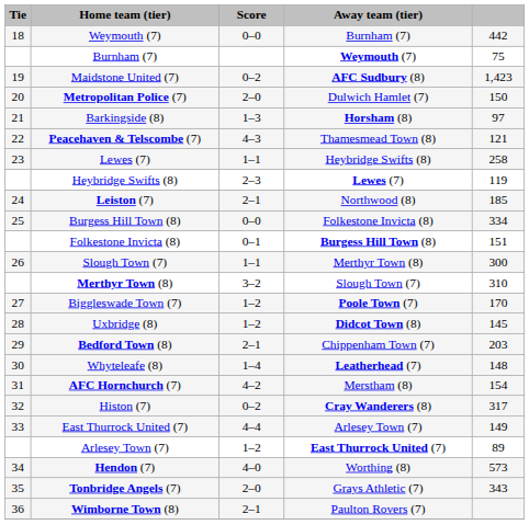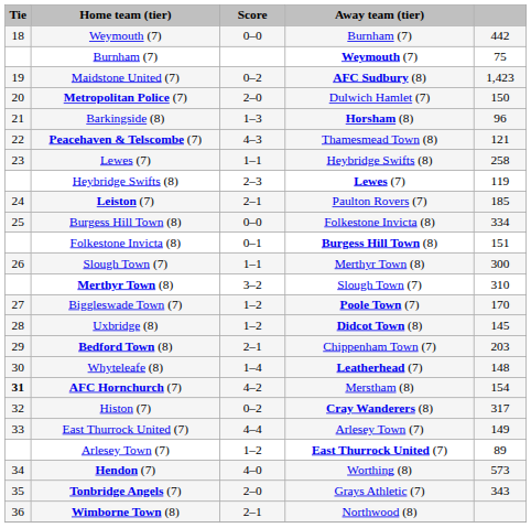 <table class="wikitable" style="width: 600px; background:WhiteSmoke; text-align:center; font-size:90%">
 <tr>
 <td scope="col" style="width:  5.00%; background:silver;"><strong>Tie</strong></td>
 <td scope="col" style="width: 36.25%; background:silver;"><strong>Home team (tier)</strong></td>
 <td scope="col" style="width: 12.50%; background:silver;"><strong>Score</strong></td>
 <td scope="col" style="width: 36.25%; background:silver;"><strong>Away team (tier)</strong></td>
 <td scope="col" style="width: 10.00%; background:silver;"><strong></strong></td>
 </tr>
 <tr>
 <td>18</td>
 <td><a href='#'>Weymouth</a> (7)</td>
 <td>0–0</td>
 <td><a href='#'>Burnham</a> (7)</td>
 <td>442</td>
 </tr>
 <tr style="background:white;">
 <td><em></em></td>
 <td><a href='#'>Burnham</a> (7)</td>
 <td></td>
 <td><strong><a href='#'>Weymouth</a></strong> (7)</td>
 <td>75</td>
 </tr>
 <tr>
 <td>19</td>
 <td><a href='#'>Maidstone United</a> (7)</td>
 <td>0–2</td>
 <td><strong><a href='#'>AFC Sudbury</a></strong> (8)</td>
 <td>1,423</td>
 </tr>
 <tr>
 <td>20</td>
 <td><strong><a href='#'>Metropolitan Police</a></strong> (7)</td>
 <td>2–0 </td>
 <td><a href='#'>Dulwich Hamlet</a> (7)</td>
 <td>150</td>
 </tr>
 <tr>
 <td>21</td>
 <td><a href='#'>Barkingside</a> (8)</td>
 <td>1–3</td>
 <td><strong><a href='#'>Horsham</a></strong> (8)</td>
-<td>97</td>
+<td>96</td>
 </tr>
 <tr>
 <td>22</td>
 <td><strong><a href='#'>Peacehaven & Telscombe</a></strong> (7)</td>
 <td>4–3</td>
 <td><a href='#'>Thamesmead Town</a> (8)</td>
 <td>121</td>
 </tr>
 <tr>
 <td>23</td>
 <td><a href='#'>Lewes</a> (7)</td>
 <td>1–1</td>
 <td><a href='#'>Heybridge Swifts</a> (8)</td>
 <td>258</td>
 </tr>
 <tr style="background:white;">
 <td><em></em></td>
 <td><a href='#'>Heybridge Swifts</a> (8)</td>
 <td>2–3</td>
 <td><strong><a href='#'>Lewes</a></strong> (7)</td>
 <td>119</td>
 </tr>
 <tr>
 <td>24</td>
 <td><strong><a href='#'>Leiston</a></strong> (7)</td>
 <td>2–1</td>
-<td><a href='#'>Northwood</a> (8)</td>
+<td><a href='#'>Paulton Rovers</a> (7)</td>
 <td>185</td>
 </tr>
 <tr>
 <td>25</td>
 <td><a href='#'>Burgess Hill Town</a> (8)</td>
 <td>0–0</td>
 <td><a href='#'>Folkestone Invicta</a> (8)</td>
 <td>334</td>
 </tr>
 <tr style="background:white;">
 <td><em></em></td>
 <td><a href='#'>Folkestone Invicta</a> (8)</td>
 <td>0–1</td>
 <td><strong><a href='#'>Burgess Hill Town</a></strong> (8)</td>
 <td>151</td>
 </tr>
 <tr>
 <td>26</td>
 <td><a href='#'>Slough Town</a> (7)</td>
 <td>1–1</td>
 <td><a href='#'>Merthyr Town</a> (8)</td>
 <td>300</td>
 </tr>
 <tr style="background:white;">
 <td><em></em></td>
 <td><strong><a href='#'>Merthyr Town</a></strong> (8)</td>
 <td>3–2</td>
 <td><a href='#'>Slough Town</a> (7)</td>
 <td>310</td>
 </tr>
 <tr>
 <td>27</td>
 <td><a href='#'>Biggleswade Town</a> (7)</td>
 <td>1–2</td>
 <td><strong><a href='#'>Poole Town</a></strong> (7)</td>
 <td>170</td>
 </tr>
 <tr>
 <td>28</td>
 <td><a href='#'>Uxbridge</a> (8)</td>
 <td>1–2</td>
 <td><strong><a href='#'>Didcot Town</a></strong> (8)</td>
 <td>145</td>
 </tr>
 <tr>
 <td>29</td>
 <td><strong><a href='#'>Bedford Town</a></strong> (8)</td>
 <td>2–1</td>
 <td><a href='#'>Chippenham Town</a> (7)</td>
 <td>203</td>
 </tr>
 <tr>
 <td>30</td>
 <td><a href='#'>Whyteleafe</a> (8)</td>
 <td>1–4</td>
 <td><strong><a href='#'>Leatherhead</a></strong> (7)</td>
 <td>148</td>
 </tr>
 <tr>
-<td>31</td>
+<td><strong>31</strong></td>
 <td><strong><a href='#'>AFC Hornchurch</a></strong> (7)</td>
 <td>4–2</td>
 <td><a href='#'>Merstham</a> (8)</td>
 <td>154</td>
 </tr>
 <tr>
 <td>32</td>
 <td><a href='#'>Histon</a> (7)</td>
 <td>0–2</td>
 <td><strong><a href='#'>Cray Wanderers</a></strong> (8)</td>
 <td>317</td>
 </tr>
 <tr>
 <td>33</td>
 <td><a href='#'>East Thurrock United</a> (7)</td>
 <td>4–4</td>
 <td><a href='#'>Arlesey Town</a> (7)</td>
 <td>149</td>
 </tr>
 <tr style="background:white;">
 <td><em></em></td>
 <td><a href='#'>Arlesey Town</a> (7)</td>
 <td>1–2</td>
 <td><strong><a href='#'>East Thurrock United</a></strong> (7)</td>
 <td>89</td>
 </tr>
 <tr>
 <td>34</td>
 <td><strong><a href='#'>Hendon</a></strong> (7)</td>
 <td>4–0</td>
 <td><a href='#'>Worthing</a> (8)</td>
 <td>573</td>
 </tr>
 <tr>
 <td>35</td>
 <td><strong><a href='#'>Tonbridge Angels</a></strong> (7)</td>
 <td>2–0</td>
 <td><a href='#'>Grays Athletic</a> (7)</td>
 <td>343</td>
 </tr>
 <tr>
 <td>36</td>
 <td><strong><a href='#'>Wimborne Town</a></strong> (8)</td>
 <td>2–1</td>
-<td><a href='#'>Paulton Rovers</a> (7)</td>
+<td><a href='#'>Northwood</a> (8)</td>
 <td></td>
 </tr>
 <tr>
 </tr>
 </table>
